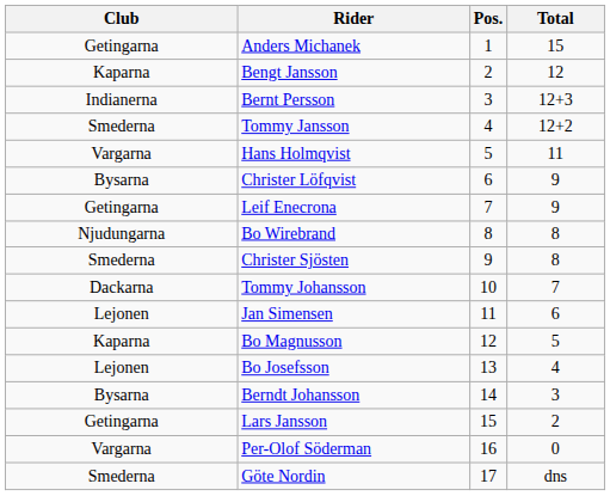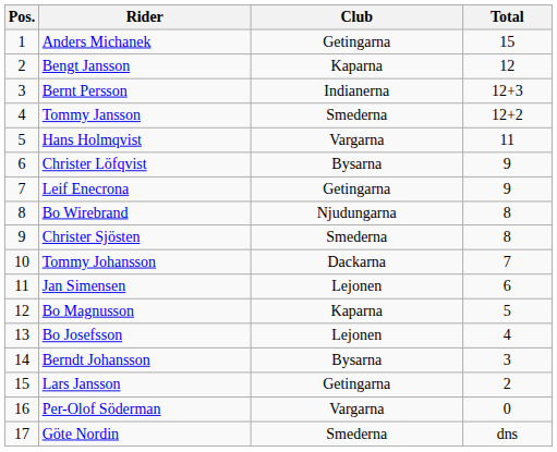 <table class=wikitable style="font-size:93%;">
 <tr>
+<th width=25px>Pos.</th>
+<th width=200px>Rider</th>
 <th width=200px>Club</th>
-<th width=200px>Rider</th>
-<th width=25px>Pos.</th>
 <th width=80px>Total</th>
 </tr>
 <tr align=center>
+<td>1</td>
+<td align=left><a href='#'>Anders Michanek</a></td>
 <td>Getingarna</td>
-<td align=left><a href='#'>Anders Michanek</a></td>
-<td>1</td>
 <td>15</td>
 </tr>
 <tr align=center>
+<td>2</td>
+<td align=left><a href='#'>Bengt Jansson</a></td>
 <td>Kaparna</td>
-<td align=left><a href='#'>Bengt Jansson</a></td>
-<td>2</td>
 <td>12</td>
 </tr>
 <tr align=center>
+<td>3</td>
+<td align=left><a href='#'>Bernt Persson</a></td>
 <td>Indianerna</td>
-<td align=left><a href='#'>Bernt Persson</a></td>
-<td>3</td>
 <td>12+3</td>
 </tr>
 <tr align=center>
+<td>4</td>
+<td align=left><a href='#'>Tommy Jansson</a></td>
 <td>Smederna</td>
-<td align=left><a href='#'>Tommy Jansson</a></td>
-<td>4</td>
 <td>12+2</td>
 </tr>
 <tr align=center>
+<td>5</td>
+<td align=left><a href='#'>Hans Holmqvist</a></td>
 <td>Vargarna</td>
-<td align=left><a href='#'>Hans Holmqvist</a></td>
-<td>5</td>
 <td>11</td>
 </tr>
 <tr align=center>
+<td>6</td>
+<td align=left><a href='#'>Christer Löfqvist</a></td>
 <td>Bysarna</td>
-<td align=left><a href='#'>Christer Löfqvist</a></td>
-<td>6</td>
 <td>9</td>
 </tr>
 <tr align=center>
+<td>7</td>
+<td align=left><a href='#'>Leif Enecrona</a></td>
 <td>Getingarna</td>
-<td align=left><a href='#'>Leif Enecrona</a></td>
-<td>7</td>
 <td>9</td>
 </tr>
 <tr align=center>
+<td>8</td>
+<td align=left><a href='#'>Bo Wirebrand</a></td>
 <td>Njudungarna</td>
-<td align=left><a href='#'>Bo Wirebrand</a></td>
-<td>8</td>
 <td>8</td>
 </tr>
 <tr align=center>
+<td>9</td>
+<td align=left><a href='#'>Christer Sjösten</a></td>
 <td>Smederna</td>
-<td align=left><a href='#'>Christer Sjösten</a></td>
-<td>9</td>
 <td>8</td>
 </tr>
 <tr align=center>
+<td>10</td>
+<td align=left><a href='#'>Tommy Johansson</a></td>
 <td>Dackarna</td>
-<td align=left><a href='#'>Tommy Johansson</a></td>
-<td>10</td>
 <td>7</td>
 </tr>
 <tr align=center>
+<td>11</td>
+<td align=left><a href='#'>Jan Simensen</a></td>
 <td>Lejonen</td>
-<td align=left><a href='#'>Jan Simensen</a></td>
-<td>11</td>
 <td>6</td>
 </tr>
 <tr align=center>
+<td>12</td>
+<td align=left><a href='#'>Bo Magnusson</a></td>
 <td>Kaparna</td>
-<td align=left><a href='#'>Bo Magnusson</a></td>
-<td>12</td>
 <td>5</td>
 </tr>
 <tr align=center>
+<td>13</td>
+<td align=left><a href='#'>Bo Josefsson</a></td>
 <td>Lejonen</td>
-<td align=left><a href='#'>Bo Josefsson</a></td>
-<td>13</td>
 <td>4</td>
 </tr>
 <tr align=center>
+<td>14</td>
+<td align=left><a href='#'>Berndt Johansson</a></td>
 <td>Bysarna</td>
-<td align=left><a href='#'>Berndt Johansson</a></td>
-<td>14</td>
 <td>3</td>
 </tr>
 <tr align=center>
+<td>15</td>
+<td align=left><a href='#'>Lars Jansson</a></td>
 <td>Getingarna</td>
-<td align=left><a href='#'>Lars Jansson</a></td>
-<td>15</td>
 <td>2</td>
 </tr>
 <tr align=center>
+<td>16</td>
+<td align=left><a href='#'>Per-Olof Söderman</a></td>
 <td>Vargarna</td>
-<td align=left><a href='#'>Per-Olof Söderman</a></td>
-<td>16</td>
 <td>0</td>
 </tr>
 <tr align=center>
+<td>17</td>
+<td align=left><a href='#'>Göte Nordin</a></td>
 <td>Smederna</td>
-<td align=left><a href='#'>Göte Nordin</a></td>
-<td>17</td>
 <td>dns</td>
 </tr>
 </table>
